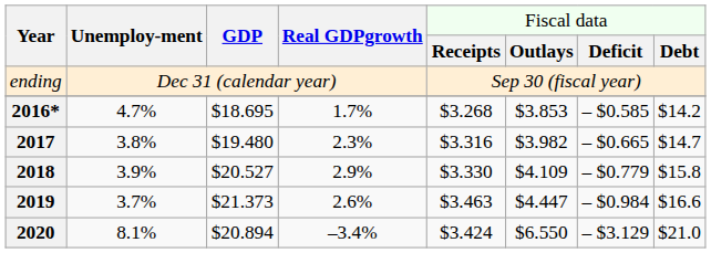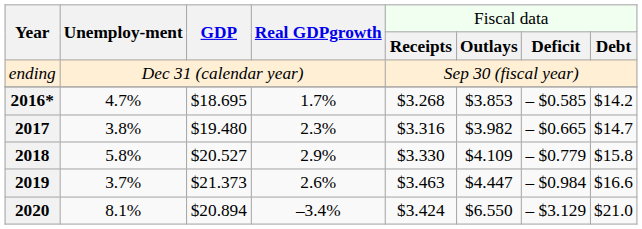 <table class="wikitable" align="right" style="margin-left:1em; text-align:center">
 <tr>
 <th rowspan="2">Year</th>
 <th rowspan="2">Unemploy-ment</th>
 <th rowspan="2"><a href='#'>GDP</a></th>
 <th rowspan="2"><a href='#'>Real GDPgrowth</a></th>
 <td colspan="4" style="background:honeydew">Fiscal data</td>
 </tr>
 <tr>
 <th>Receipts</th>
 <th>Outlays</th>
 <th>Deficit</th>
 <th>Debt</th>
 </tr>
 <tr style="background:papayawhip">
 <td><em>ending</em></td>
 <td colspan="3"><em>Dec 31 (calendar year)</em></td>
 <td colspan="4"><em>Sep 30 (fiscal year)</em></td>
 </tr>
 <tr>
 </tr>
 <tr>
 <th>2016*</th>
 <td>4.7%</td>
 <td>$18.695</td>
 <td>1.7%</td>
 <td>$3.268</td>
 <td>$3.853</td>
 <td>– $0.585</td>
 <td>$14.2</td>
 </tr>
 <tr>
 <th>2017</th>
 <td>3.8%</td>
 <td>$19.480</td>
 <td>2.3%</td>
 <td>$3.316</td>
 <td>$3.982</td>
 <td>– $0.665</td>
 <td>$14.7</td>
 </tr>
 <tr>
 <th>2018</th>
-<td>3.9%</td>
+<td>5.8%</td>
 <td>$20.527</td>
 <td>2.9%</td>
 <td>$3.330</td>
 <td>$4.109</td>
 <td>– $0.779</td>
 <td>$15.8</td>
 </tr>
 <tr>
 <th>2019</th>
 <td>3.7%</td>
 <td>$21.373</td>
 <td>2.6%</td>
 <td>$3.463</td>
 <td>$4.447</td>
 <td>– $0.984</td>
 <td>$16.6</td>
 </tr>
 <tr>
 <th>2020</th>
 <td>8.1%</td>
 <td>$20.894</td>
 <td>–3.4%</td>
 <td>$3.424</td>
 <td>$6.550</td>
 <td>– $3.129</td>
 <td>$21.0</td>
 </tr>
 </table>
